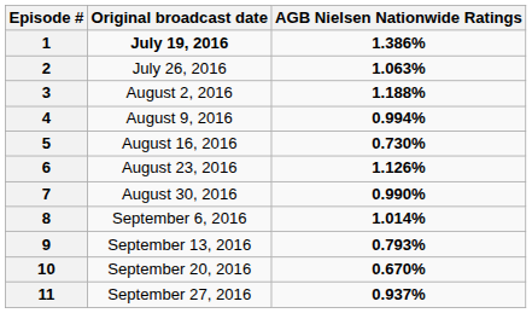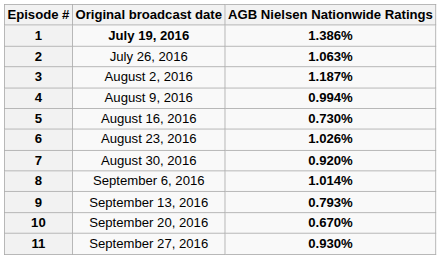 <table class=wikitable style="text-align:center">
 <tr>
 <th>Episode #</th>
 <th>Original broadcast date</th>
 <th>AGB Nielsen Nationwide Ratings</th>
 </tr>
 <tr>
 <th>1</th>
 <td><strong>July 19, 2016</strong></td>
 <td><span><strong>1.386%</strong></span></td>
 </tr>
 <tr>
 <th>2</th>
 <td>July 26, 2016</td>
 <td><strong>1.063%</strong></td>
 </tr>
 <tr>
 <th>3</th>
 <td>August 2, 2016</td>
-<td><strong>1.188%</strong></td>
+<td><strong>1.187%</strong></td>
 </tr>
 <tr>
 <th>4</th>
 <td>August 9, 2016</td>
 <td><strong>0.994%</strong></td>
 </tr>
 <tr>
 <th>5</th>
 <td>August 16, 2016</td>
 <td><strong>0.730%</strong></td>
 </tr>
 <tr>
 <th>6</th>
 <td>August 23, 2016</td>
-<td><strong>1.126%</strong></td>
+<td><strong>1.026%</strong></td>
 </tr>
 <tr>
 <th>7</th>
 <td>August 30, 2016</td>
-<td><strong>0.990%</strong></td>
+<td><strong>0.920%</strong></td>
 </tr>
 <tr>
 <th>8</th>
 <td>September 6, 2016</td>
 <td><strong>1.014%</strong></td>
 </tr>
 <tr>
 <th>9</th>
 <td>September 13, 2016</td>
 <td><strong>0.793%</strong></td>
 </tr>
 <tr>
 <th>10</th>
 <td>September 20, 2016</td>
 <td><span><strong>0.670%</strong></span></td>
 </tr>
 <tr>
 <th>11</th>
 <td>September 27, 2016</td>
-<td><strong>0.937%</strong></td>
+<td><strong>0.930%</strong></td>
 </tr>
 </table>
